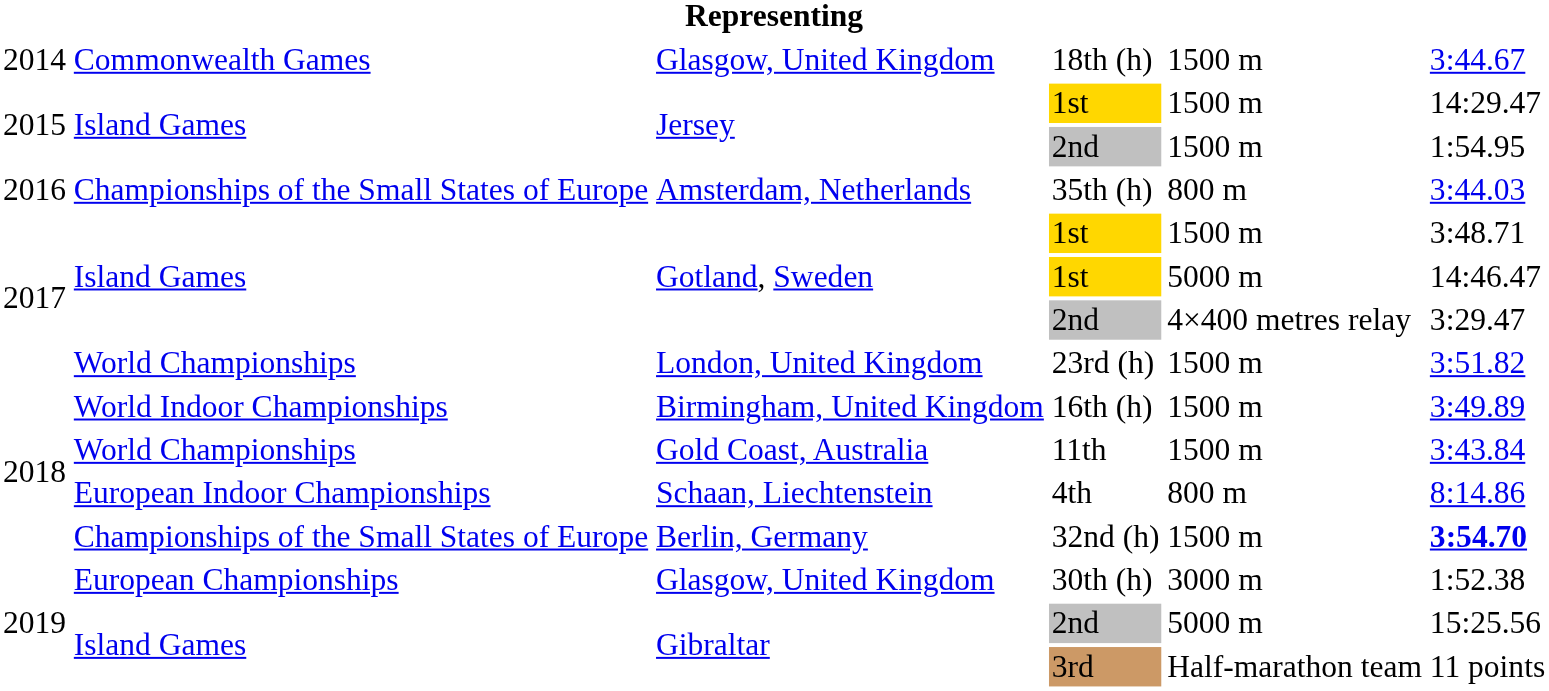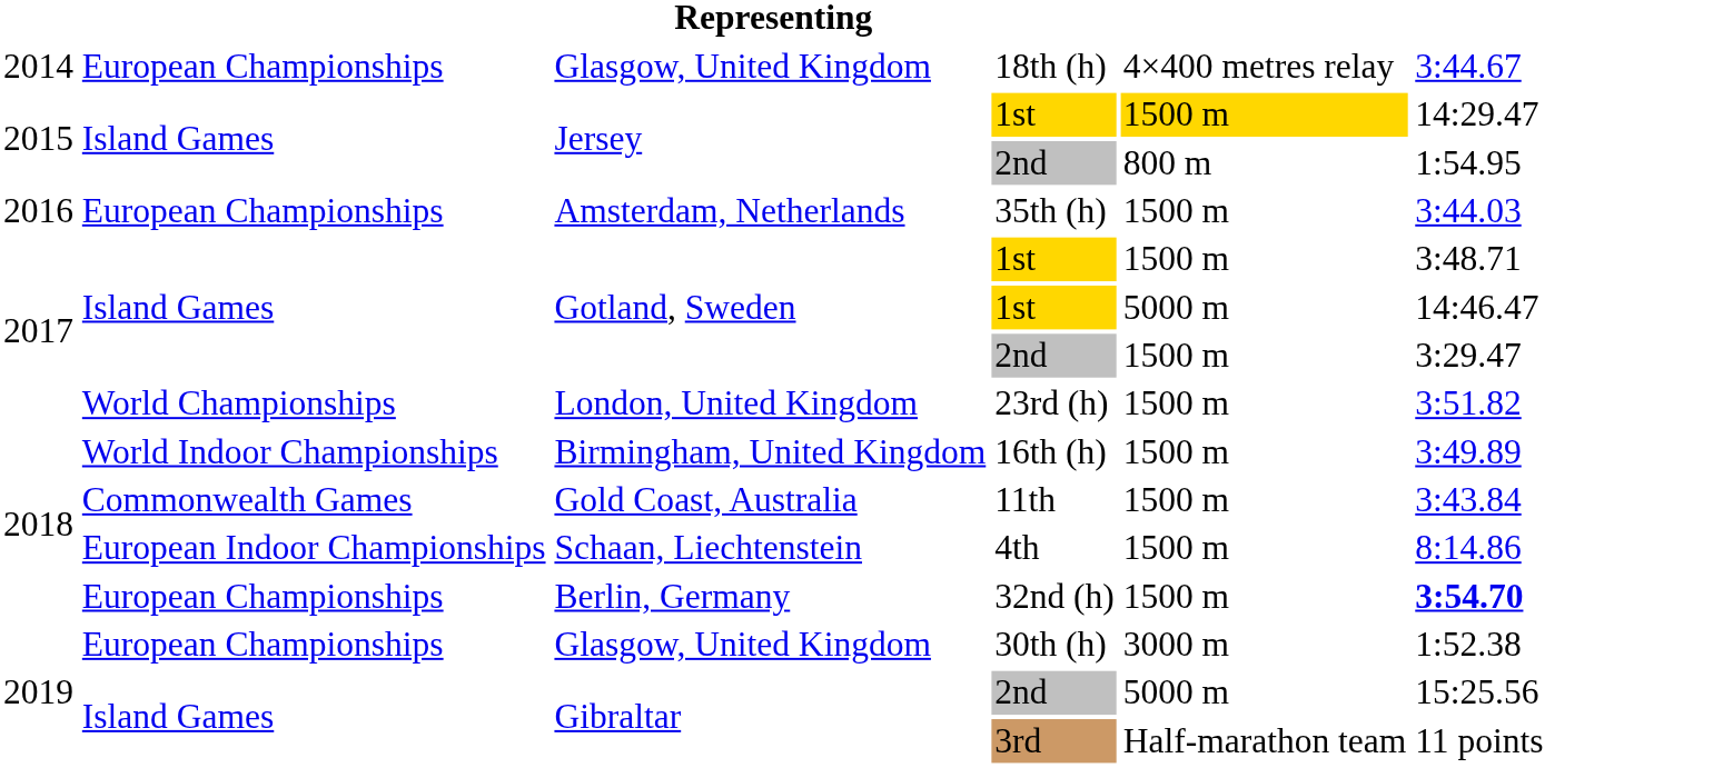 <table>
 <tr>
 <th colspan="6">Representing </th>
 </tr>
 <tr>
 <td>2014</td>
-<td><a href='#'>Commonwealth Games</a></td>
+<td><a href='#'>European Championships</a></td>
 <td><a href='#'>Glasgow, United Kingdom</a></td>
 <td>18th (h)</td>
-<td>1500 m</td>
+<td>4×400 metres relay</td>
 <td><a href='#'>3:44.67</a></td>
 </tr>
 <tr>
 <td rowspan=2>2015</td>
 <td rowspan=2><a href='#'>Island Games</a></td>
 <td rowspan=2><a href='#'>Jersey</a></td>
 <td bgcolor=gold>1st</td>
-<td>1500 m</td>
+<td style="background: gold;">1500 m</td>
 <td>14:29.47</td>
 </tr>
 <tr>
 <td bgcolor=silver>2nd</td>
-<td>1500 m</td>
+<td>800 m</td>
 <td>1:54.95</td>
 </tr>
 <tr>
 <td>2016</td>
-<td><a href='#'>Championships of the Small States of Europe</a></td>
+<td><a href='#'>European Championships</a></td>
 <td><a href='#'>Amsterdam, Netherlands</a></td>
 <td>35th (h)</td>
-<td>800 m</td>
+<td>1500 m</td>
 <td><a href='#'>3:44.03</a></td>
 </tr>
 <tr>
 <td rowspan=4>2017</td>
 <td rowspan=3><a href='#'>Island Games</a></td>
 <td rowspan=3><a href='#'>Gotland</a>, <a href='#'>Sweden</a></td>
 <td bgcolor=gold>1st</td>
 <td>1500 m</td>
 <td>3:48.71</td>
 </tr>
 <tr>
 <td bgcolor=gold>1st</td>
 <td>5000 m</td>
 <td>14:46.47</td>
 </tr>
 <tr>
 <td bgcolor=silver>2nd</td>
-<td>4×400 metres relay</td>
+<td>1500 m</td>
 <td>3:29.47</td>
 </tr>
 <tr>
 <td><a href='#'>World Championships</a></td>
 <td><a href='#'>London, United Kingdom</a></td>
 <td>23rd (h)</td>
 <td>1500 m</td>
 <td><a href='#'>3:51.82</a></td>
 </tr>
 <tr>
 <td rowspan=4>2018</td>
 <td><a href='#'>World Indoor Championships</a></td>
 <td><a href='#'>Birmingham, United Kingdom</a></td>
 <td>16th (h)</td>
 <td>1500 m</td>
 <td><a href='#'>3:49.89</a></td>
 </tr>
 <tr>
-<td><a href='#'>World Championships</a></td>
+<td><a href='#'>Commonwealth Games</a></td>
 <td><a href='#'>Gold Coast, Australia</a></td>
 <td>11th</td>
 <td>1500 m</td>
 <td><a href='#'>3:43.84</a></td>
 </tr>
 <tr>
 <td><a href='#'>European Indoor Championships</a></td>
 <td><a href='#'>Schaan, Liechtenstein</a></td>
 <td>4th</td>
-<td>800 m</td>
+<td>1500 m</td>
 <td><a href='#'>8:14.86</a></td>
 </tr>
 <tr>
-<td><a href='#'>Championships of the Small States of Europe</a></td>
+<td><a href='#'>European Championships</a></td>
 <td><a href='#'>Berlin, Germany</a></td>
 <td>32nd (h)</td>
 <td>1500 m</td>
 <td><strong><a href='#'>3:54.70</a></strong></td>
 </tr>
 <tr>
 <td rowspan=3>2019</td>
 <td><a href='#'>European Championships</a></td>
 <td><a href='#'>Glasgow, United Kingdom</a></td>
 <td>30th (h)</td>
 <td>3000 m</td>
 <td>1:52.38</td>
 </tr>
 <tr>
 <td rowspan=2><a href='#'>Island Games</a></td>
 <td rowspan=2><a href='#'>Gibraltar</a></td>
 <td bgcolor=silver>2nd</td>
 <td>5000 m</td>
 <td>15:25.56</td>
 </tr>
 <tr>
 <td bgcolor="cc9966">3rd</td>
 <td>Half-marathon team</td>
 <td>11 points</td>
 </tr>
 </table>
